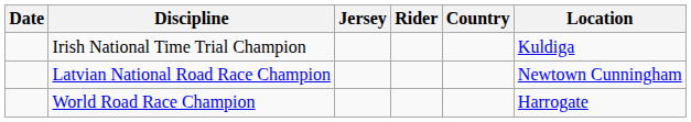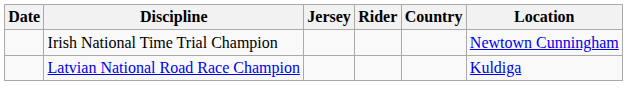 <table class="wikitable">
 <tr>
 <th>Date</th>
 <th>Discipline</th>
 <th>Jersey</th>
 <th>Rider</th>
 <th>Country</th>
 <th>Location</th>
 </tr>
 <tr>
 <td></td>
 <td>Irish National Time Trial Champion</td>
 <td></td>
 <td></td>
 <td></td>
-<td><a href='#'>Kuldiga</a></td>
+<td><a href='#'>Newtown Cunningham</a></td>
 </tr>
 <tr>
 <td></td>
 <td><a href='#'>Latvian National Road Race Champion</a></td>
 <td></td>
 <td></td>
 <td></td>
-<td><a href='#'>Newtown Cunningham</a></td>
-</tr>
-<tr>
-<td></td>
-<td><a href='#'>World Road Race Champion</a></td>
-<td></td>
-<td></td>
-<td></td>
-<td><a href='#'>Harrogate</a></td>
+<td><a href='#'>Kuldiga</a></td>
 </tr>
 <tr>
 </tr>
 </table>
